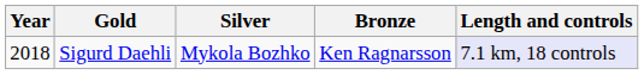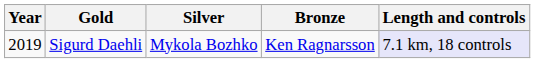 <table class="wikitable">
 <tr>
 <th>Year</th>
 <th>Gold</th>
 <th>Silver</th>
 <th>Bronze</th>
 <th>Length and controls</th>
 </tr>
 <tr>
-<td>2018</td>
+<td>2019</td>
 <td> <a href='#'>Sigurd Daehli</a></td>
 <td> <a href='#'>Mykola Bozhko</a></td>
 <td> <a href='#'>Ken Ragnarsson</a></td>
 <td style="background: lavender;">7.1 km, 18 controls</td>
 </tr>
 </table>
